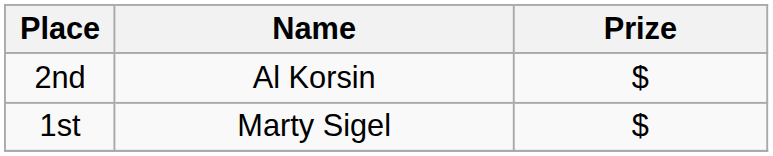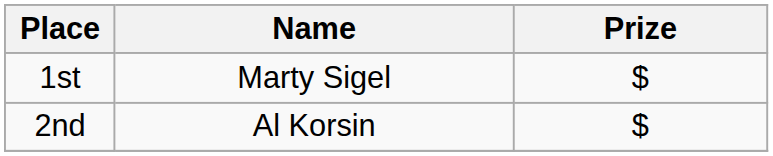 <table class="wikitable">
 <tr>
 <th width="50">Place</th>
 <th width="200">Name</th>
 <th width="125">Prize</th>
 </tr>
 <tr>
+<td align = "center">1st</td>
+<td align = "center">Marty Sigel</td>
+<td align = "center">$</td>
+</tr>
+<tr>
 <td align = "center">2nd</td>
 <td align = "center">Al Korsin</td>
 <td align = "center">$</td>
 </tr>
 <tr>
-<td align = "center">1st</td>
-<td align = "center">Marty Sigel</td>
-<td align = "center">$</td>
-</tr>
-<tr>
 </tr>
 </table>
